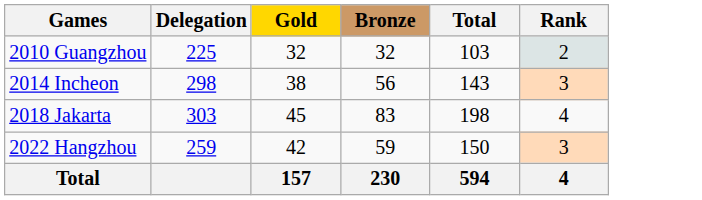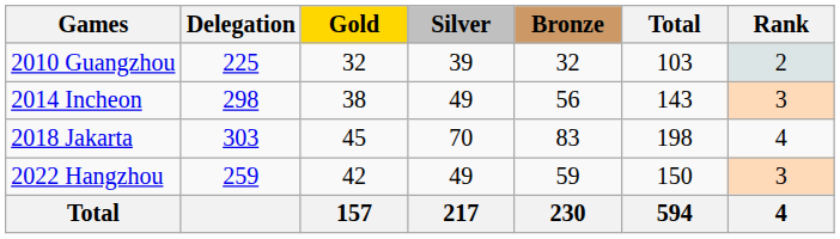 <table class="wikitable sortable" style="margin-top:0em; text-align:center; font-size:100%;">
 <tr>
 <th>Games</th>
 <th style="width:4em;">Delegation</th>
 <th style="background:gold; width:4em;"><strong>Gold</strong></th>
+<th style="background:silver; width:4em;"><strong>Silver</strong></th>
 <th style="background:#cc9966; width:4em;"><strong>Bronze</strong></th>
 <th style="width:4em;">Total</th>
 <th style="width:4em;">Rank</th>
 </tr>
 <tr>
 <td align=left> <a href='#'>2010 Guangzhou</a></td>
 <td><a href='#'>225</a></td>
 <td>32</td>
+<td>39</td>
 <td>32</td>
 <td>103</td>
 <td bgcolor=dce5e5>2</td>
 </tr>
 <tr>
 <td align=left> <a href='#'>2014 Incheon</a></td>
 <td><a href='#'>298</a></td>
 <td>38</td>
+<td>49</td>
 <td>56</td>
 <td>143</td>
 <td bgcolor=ffdab9>3</td>
 </tr>
 <tr>
 <td align=left> <a href='#'>2018 Jakarta</a></td>
 <td><a href='#'>303</a></td>
 <td>45</td>
+<td>70</td>
 <td>83</td>
 <td>198</td>
 <td>4</td>
 </tr>
 <tr>
 <td align=left> <a href='#'>2022 Hangzhou</a></td>
 <td><a href='#'>259</a></td>
 <td>42</td>
+<td>49</td>
 <td>59</td>
 <td>150</td>
 <td bgcolor=ffdab9>3</td>
 </tr>
 <tr>
 <th>Total</th>
 <th></th>
 <th>157</th>
+<th>217</th>
 <th>230</th>
 <th>594</th>
 <th>4</th>
 </tr>
 </table>
